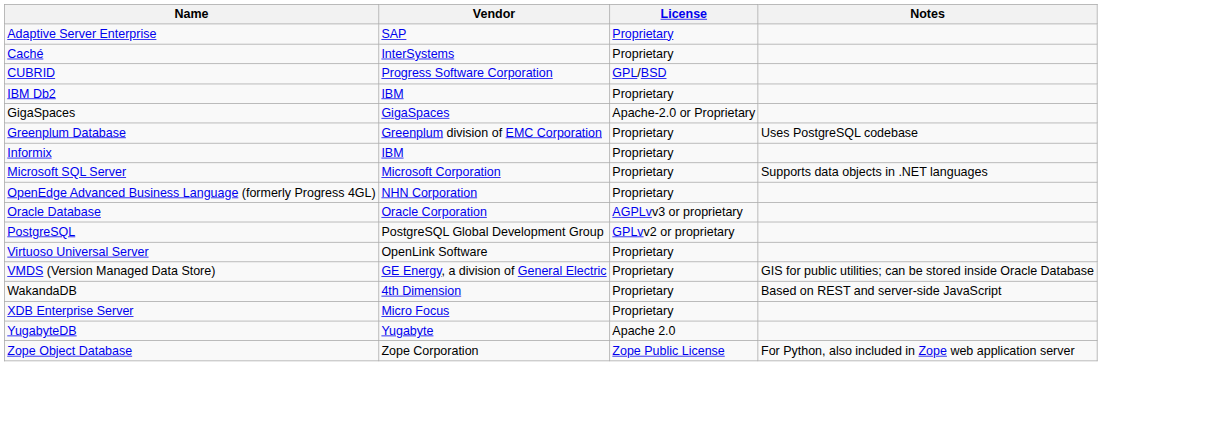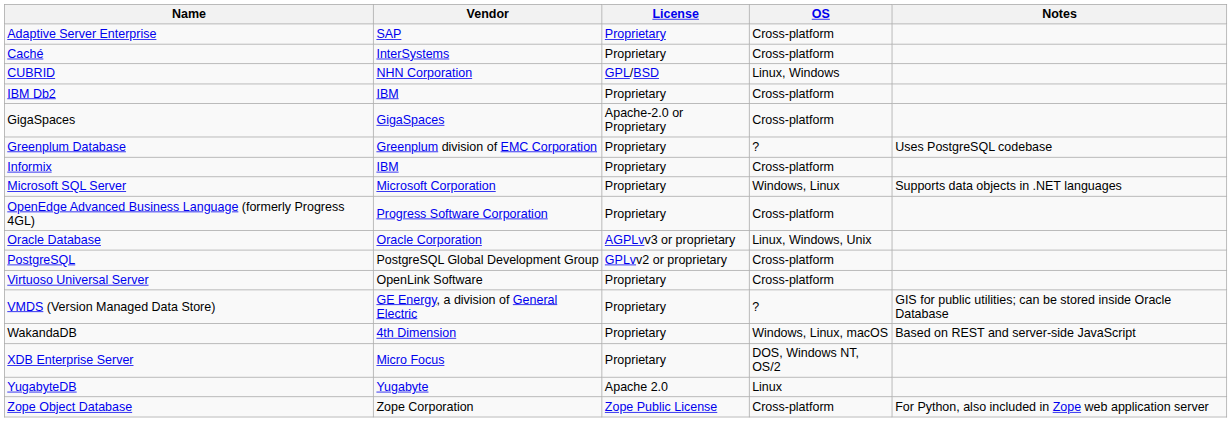 <table class="wikitable sortable">
 <tr>
 <th>Name</th>
 <th>Vendor</th>
 <th><a href='#'>License</a></th>
+<th><a href='#'>OS</a></th>
 <th>Notes</th>
 </tr>
 <tr>
 <td><a href='#'>Adaptive Server Enterprise</a></td>
 <td><a href='#'>SAP</a></td>
 <td><a href='#'>Proprietary</a></td>
+<td>Cross-platform</td>
 <td></td>
 </tr>
 <tr>
 <td><a href='#'>Caché</a></td>
 <td><a href='#'>InterSystems</a></td>
 <td>Proprietary</td>
+<td>Cross-platform</td>
 <td></td>
 </tr>
 <tr>
 <td><a href='#'>CUBRID</a></td>
-<td><a href='#'>Progress Software Corporation</a></td>
+<td><a href='#'>NHN Corporation</a></td>
 <td><a href='#'>GPL</a>/<a href='#'>BSD</a></td>
+<td>Linux, Windows</td>
 <td></td>
 </tr>
 <tr>
 <td><a href='#'>IBM Db2</a></td>
 <td><a href='#'>IBM</a></td>
 <td>Proprietary</td>
+<td>Cross-platform</td>
 <td></td>
 </tr>
 <tr>
 <td>GigaSpaces</td>
 <td><a href='#'>GigaSpaces</a></td>
 <td>Apache-2.0 or Proprietary</td>
+<td>Cross-platform</td>
 <td></td>
 </tr>
 <tr>
 <td><a href='#'>Greenplum Database</a></td>
 <td><a href='#'>Greenplum</a> division of <a href='#'>EMC Corporation</a></td>
 <td>Proprietary</td>
+<td>?</td>
 <td>Uses PostgreSQL codebase</td>
 </tr>
 <tr>
 <td><a href='#'>Informix</a></td>
 <td><a href='#'>IBM</a></td>
 <td>Proprietary</td>
+<td>Cross-platform</td>
 <td></td>
 </tr>
 <tr>
 <td><a href='#'>Microsoft SQL Server</a></td>
 <td><a href='#'>Microsoft Corporation</a></td>
 <td>Proprietary</td>
+<td>Windows, Linux</td>
 <td>Supports data objects in .NET languages</td>
 </tr>
 <tr>
 <td><a href='#'>OpenEdge Advanced Business Language</a> (formerly Progress 4GL)</td>
-<td><a href='#'>NHN Corporation</a></td>
+<td><a href='#'>Progress Software Corporation</a></td>
 <td>Proprietary</td>
+<td>Cross-platform</td>
 <td></td>
 </tr>
 <tr>
 <td><a href='#'>Oracle Database</a></td>
 <td><a href='#'>Oracle Corporation</a></td>
 <td><a href='#'>AGPLv</a>v3 or proprietary</td>
+<td>Linux, Windows, Unix</td>
 <td></td>
 </tr>
 <tr>
 <td><a href='#'>PostgreSQL</a></td>
 <td>PostgreSQL Global Development Group</td>
 <td><a href='#'>GPLv</a>v2 or proprietary</td>
+<td>Cross-platform</td>
 <td></td>
 </tr>
 <tr>
 <td><a href='#'>Virtuoso Universal Server</a></td>
 <td>OpenLink Software</td>
 <td>Proprietary</td>
+<td>Cross-platform</td>
 <td></td>
 </tr>
 <tr>
 <td><a href='#'>VMDS</a> (Version Managed Data Store)</td>
 <td><a href='#'>GE Energy</a>, a division of <a href='#'>General Electric</a></td>
 <td>Proprietary</td>
+<td>?</td>
 <td>GIS for public utilities; can be stored inside Oracle Database</td>
 </tr>
 <tr>
 <td>WakandaDB</td>
 <td><a href='#'>4th Dimension</a></td>
 <td>Proprietary</td>
+<td>Windows, Linux, macOS</td>
 <td>Based on REST and server-side JavaScript</td>
 </tr>
 <tr>
 <td><a href='#'>XDB Enterprise Server</a></td>
 <td><a href='#'>Micro Focus</a></td>
 <td>Proprietary</td>
+<td>DOS, Windows NT, OS/2</td>
 <td></td>
 </tr>
 <tr>
 <td><a href='#'>YugabyteDB</a></td>
 <td><a href='#'>Yugabyte</a></td>
 <td>Apache 2.0</td>
+<td>Linux</td>
 <td></td>
 </tr>
 <tr>
 <td><a href='#'>Zope Object Database</a></td>
 <td>Zope Corporation</td>
 <td><a href='#'>Zope Public License</a></td>
+<td>Cross-platform</td>
 <td>For Python, also included in <a href='#'>Zope</a> web application server</td>
 </tr>
 </table>
